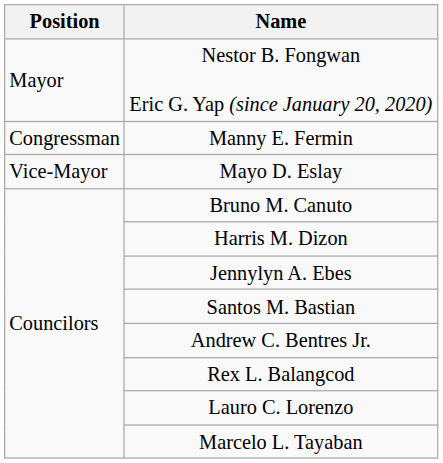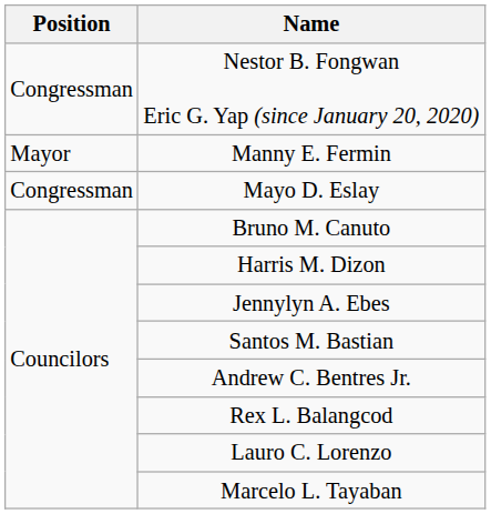 <table class="wikitable" style="line-height:1.20em; font-size:100%;">
 <tr>
 <th>Position</th>
 <th>Name</th>
 </tr>
 <tr>
-<td>Mayor</td>
+<td>Congressman</td>
 <td style="text-align:center;">Nestor B. Fongwan<br><br>Eric G. Yap <em>(since January 20, 2020)</em></td>
 </tr>
 <tr>
-<td>Congressman</td>
+<td>Mayor</td>
 <td style="text-align:center;">Manny E. Fermin</td>
 </tr>
 <tr>
-<td>Vice-Mayor</td>
+<td>Congressman</td>
 <td style="text-align:center;">Mayo D. Eslay</td>
 </tr>
 <tr>
 <td rowspan=8>Councilors</td>
 <td style="text-align:center;">Bruno M. Canuto</td>
 </tr>
 <tr>
 <td style="text-align:center;">Harris M. Dizon</td>
 </tr>
 <tr>
 <td style="text-align:center;">Jennylyn A. Ebes</td>
 </tr>
 <tr>
 <td style="text-align:center;">Santos M. Bastian</td>
 </tr>
 <tr>
 <td style="text-align:center;">Andrew C. Bentres Jr.</td>
 </tr>
 <tr>
 <td style="text-align:center;">Rex L. Balangcod</td>
 </tr>
 <tr>
 <td style="text-align:center;">Lauro C. Lorenzo</td>
 </tr>
 <tr>
 <td style="text-align:center;">Marcelo L. Tayaban</td>
 </tr>
 </table>
